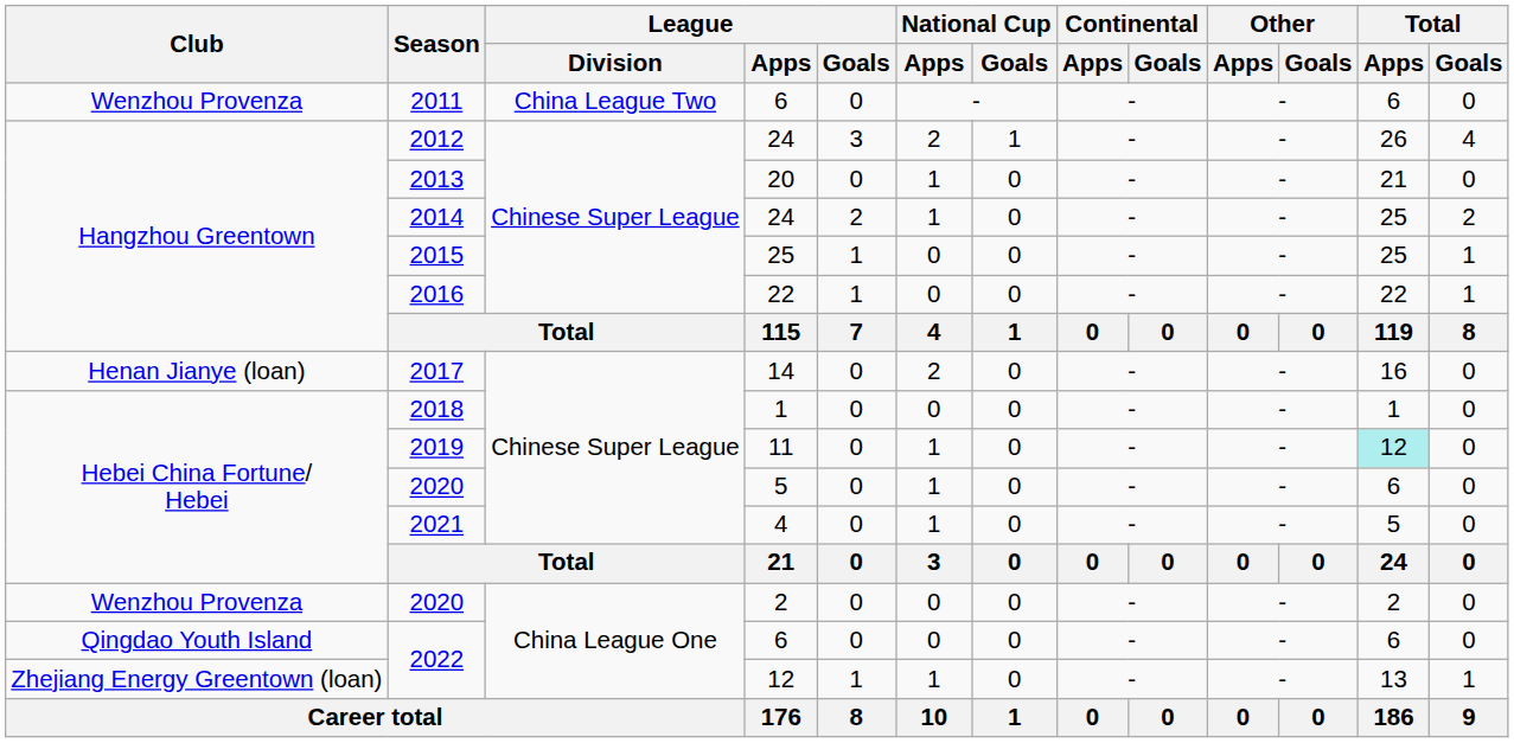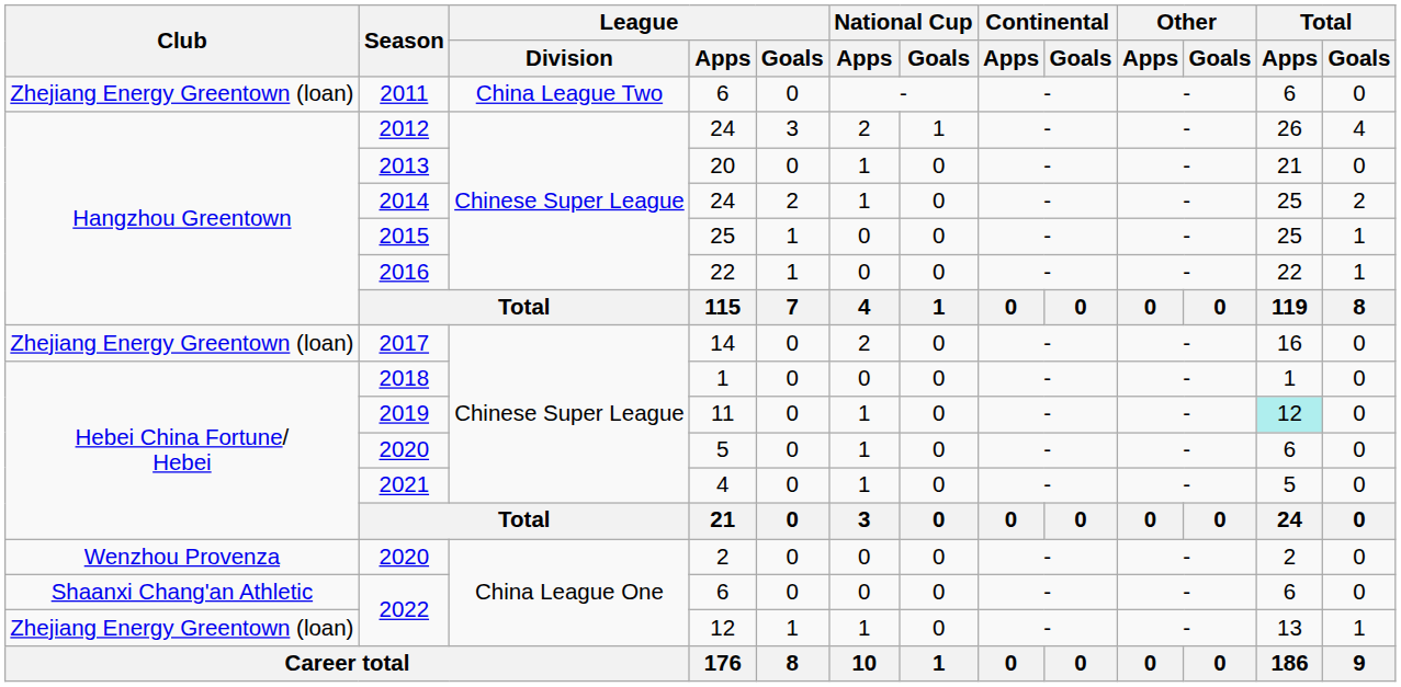 <table class="wikitable" style="text-align: center">
 <tr>
 <th rowspan="2">Club</th>
 <th rowspan="2">Season</th>
 <th colspan="3">League</th>
 <th colspan="2">National Cup</th>
 <th colspan="2">Continental</th>
 <th colspan="2">Other</th>
 <th colspan="2">Total</th>
 </tr>
 <tr>
 <th>Division</th>
 <th>Apps</th>
 <th>Goals</th>
 <th>Apps</th>
 <th>Goals</th>
 <th>Apps</th>
 <th>Goals</th>
 <th>Apps</th>
 <th>Goals</th>
 <th>Apps</th>
 <th>Goals</th>
 </tr>
 <tr>
-<td><a href='#'>Wenzhou Provenza</a></td>
+<td><a href='#'>Zhejiang Energy Greentown</a> (loan)</td>
 <td><a href='#'>2011</a></td>
 <td><a href='#'>China League Two</a></td>
 <td>6</td>
 <td>0</td>
 <td colspan="2">-</td>
 <td colspan="2">-</td>
 <td colspan="2">-</td>
 <td>6</td>
 <td>0</td>
 </tr>
 <tr>
 <td rowspan="6"><a href='#'>Hangzhou Greentown</a></td>
 <td><a href='#'>2012</a></td>
 <td rowspan="5"><a href='#'>Chinese Super League</a></td>
 <td>24</td>
 <td>3</td>
 <td>2</td>
 <td>1</td>
 <td colspan="2">-</td>
 <td colspan="2">-</td>
 <td>26</td>
 <td>4</td>
 </tr>
 <tr>
 <td><a href='#'>2013</a></td>
 <td>20</td>
 <td>0</td>
 <td>1</td>
 <td>0</td>
 <td colspan="2">-</td>
 <td colspan="2">-</td>
 <td>21</td>
 <td>0</td>
 </tr>
 <tr>
 <td><a href='#'>2014</a></td>
 <td>24</td>
 <td>2</td>
 <td>1</td>
 <td>0</td>
 <td colspan="2">-</td>
 <td colspan="2">-</td>
 <td>25</td>
 <td>2</td>
 </tr>
 <tr>
 <td><a href='#'>2015</a></td>
 <td>25</td>
 <td>1</td>
 <td>0</td>
 <td>0</td>
 <td colspan="2">-</td>
 <td colspan="2">-</td>
 <td>25</td>
 <td>1</td>
 </tr>
 <tr>
 <td><a href='#'>2016</a></td>
 <td>22</td>
 <td>1</td>
 <td>0</td>
 <td>0</td>
 <td colspan="2">-</td>
 <td colspan="2">-</td>
 <td>22</td>
 <td>1</td>
 </tr>
 <tr>
 <th colspan="2"><strong>Total</strong></th>
 <th>115</th>
 <th>7</th>
 <th>4</th>
 <th>1</th>
 <th>0</th>
 <th>0</th>
 <th>0</th>
 <th>0</th>
 <th>119</th>
 <th>8</th>
 </tr>
 <tr>
-<td><a href='#'>Henan Jianye</a> (loan)</td>
+<td><a href='#'>Zhejiang Energy Greentown</a> (loan)</td>
 <td><a href='#'>2017</a></td>
 <td rowspan=5>Chinese Super League</td>
 <td>14</td>
 <td>0</td>
 <td>2</td>
 <td>0</td>
 <td colspan="2">-</td>
 <td colspan="2">-</td>
 <td>16</td>
 <td>0</td>
 </tr>
 <tr>
 <td rowspan=5><a href='#'>Hebei China Fortune</a>/<br><a href='#'>Hebei</a></td>
 <td><a href='#'>2018</a></td>
 <td>1</td>
 <td>0</td>
 <td>0</td>
 <td>0</td>
 <td colspan="2">-</td>
 <td colspan="2">-</td>
 <td>1</td>
 <td>0</td>
 </tr>
 <tr>
 <td><a href='#'>2019</a></td>
 <td>11</td>
 <td>0</td>
 <td>1</td>
 <td>0</td>
 <td colspan="2">-</td>
 <td colspan="2">-</td>
 <td style="background: paleturquoise;">12</td>
 <td>0</td>
 </tr>
 <tr>
 <td><a href='#'>2020</a></td>
 <td>5</td>
 <td>0</td>
 <td>1</td>
 <td>0</td>
 <td colspan="2">-</td>
 <td colspan="2">-</td>
 <td>6</td>
 <td>0</td>
 </tr>
 <tr>
 <td><a href='#'>2021</a></td>
 <td>4</td>
 <td>0</td>
 <td>1</td>
 <td>0</td>
 <td colspan="2">-</td>
 <td colspan="2">-</td>
 <td>5</td>
 <td>0</td>
 </tr>
 <tr>
 <th colspan="2"><strong>Total</strong></th>
 <th>21</th>
 <th>0</th>
 <th>3</th>
 <th>0</th>
 <th>0</th>
 <th>0</th>
 <th>0</th>
 <th>0</th>
 <th>24</th>
 <th>0</th>
 </tr>
 <tr>
 <td><a href='#'>Wenzhou Provenza</a></td>
 <td><a href='#'>2020</a></td>
 <td rowspan=3>China League One</td>
 <td>2</td>
 <td>0</td>
 <td>0</td>
 <td>0</td>
 <td colspan="2">-</td>
 <td colspan="2">-</td>
 <td>2</td>
 <td>0</td>
 </tr>
 <tr>
-<td><a href='#'>Qingdao Youth Island</a></td>
+<td><a href='#'>Shaanxi Chang'an Athletic</a></td>
 <td rowspan=2><a href='#'>2022</a></td>
 <td>6</td>
 <td>0</td>
 <td>0</td>
 <td>0</td>
 <td colspan="2">-</td>
 <td colspan="2">-</td>
 <td>6</td>
 <td>0</td>
 </tr>
 <tr>
 <td><a href='#'>Zhejiang Energy Greentown</a> (loan)</td>
 <td>12</td>
 <td>1</td>
 <td>1</td>
 <td>0</td>
 <td colspan="2">-</td>
 <td colspan="2">-</td>
 <td>13</td>
 <td>1</td>
 </tr>
 <tr>
 <th colspan=3>Career total</th>
 <th>176</th>
 <th>8</th>
 <th>10</th>
 <th>1</th>
 <th>0</th>
 <th>0</th>
 <th>0</th>
 <th>0</th>
 <th>186</th>
 <th>9</th>
 </tr>
 </table>
